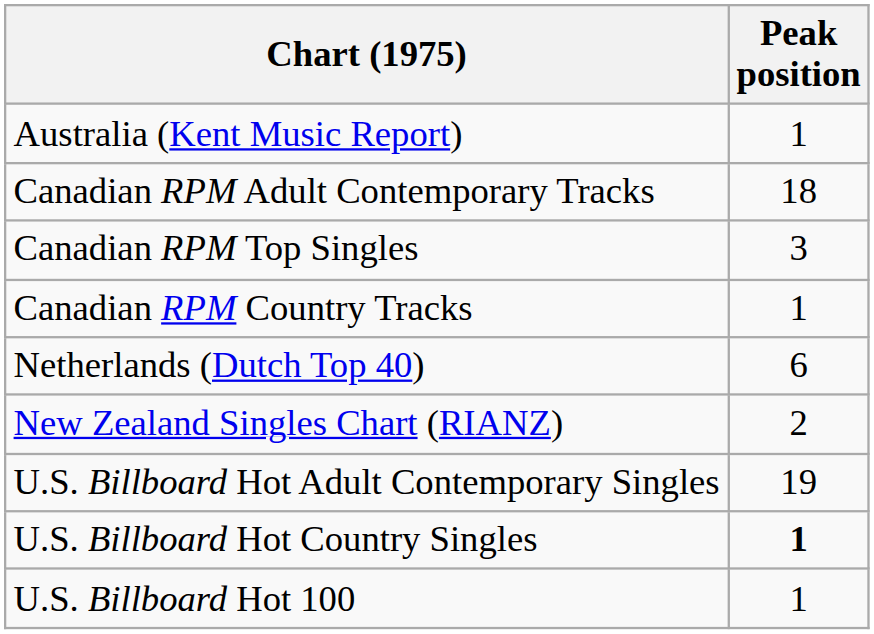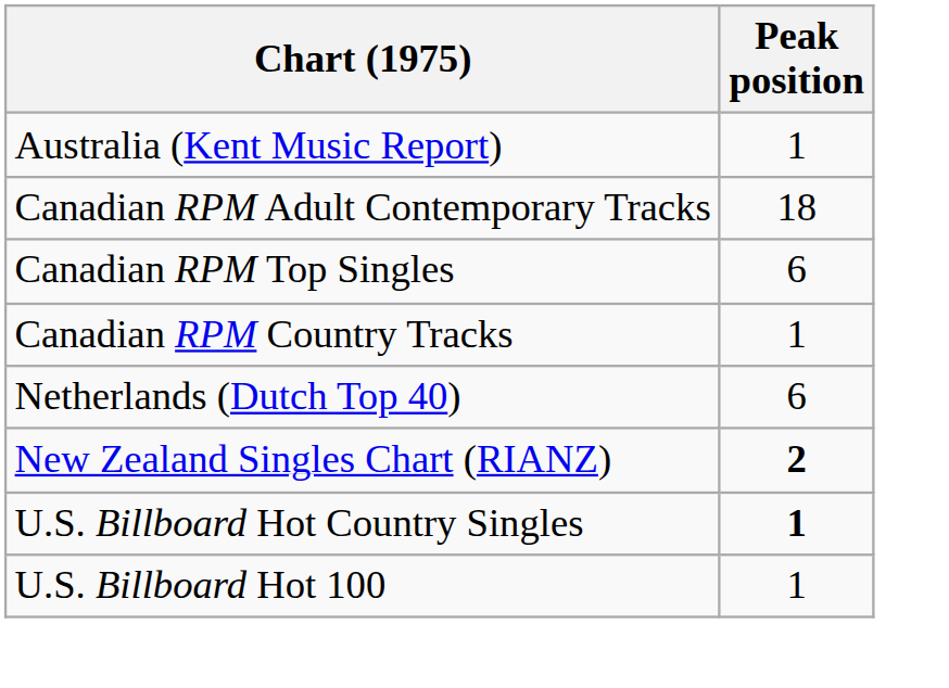 <table class="wikitable sortable">
 <tr>
 <th>Chart (1975)</th>
 <th>Peak<br>position</th>
 </tr>
 <tr>
 <td>Australia (<a href='#'>Kent Music Report</a>)</td>
 <td style="text-align:center;">1</td>
 </tr>
 <tr>
 <td>Canadian <em>RPM</em> Adult Contemporary Tracks </td>
 <td style="text-align:center;">18</td>
 </tr>
 <tr>
 <td>Canadian <em>RPM</em> Top Singles </td>
-<td style="text-align:center;">3</td>
+<td style="text-align:center;">6</td>
 </tr>
 <tr>
 <td>Canadian <em><a href='#'>RPM</a></em> Country Tracks </td>
 <td style="text-align:center;">1</td>
 </tr>
 <tr>
 <td>Netherlands (<a href='#'>Dutch Top 40</a>)</td>
 <td style="text-align:center;">6</td>
 </tr>
 <tr>
 <td><a href='#'>New Zealand Singles Chart</a> (<a href='#'>RIANZ</a>)</td>
-<td style="text-align:center;">2</td>
-</tr>
-<tr>
-<td>U.S. <em>Billboard</em> Hot Adult Contemporary Singles</td>
-<td style="text-align:center;">19</td>
+<td style="text-align:center;"><strong>2</strong></td>
 </tr>
 <tr>
 <td>U.S. <em>Billboard</em> Hot Country Singles</td>
 <td style="text-align:center;"><strong>1</strong></td>
 </tr>
 <tr>
 <td>U.S. <em>Billboard</em> Hot 100</td>
 <td style="text-align:center;">1</td>
 </tr>
 </table>
